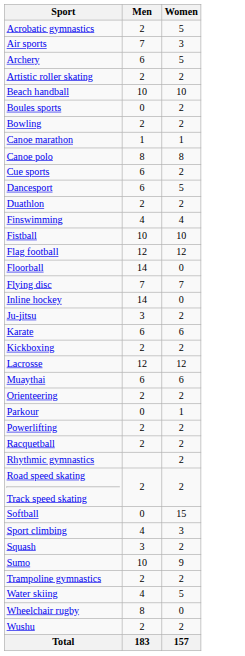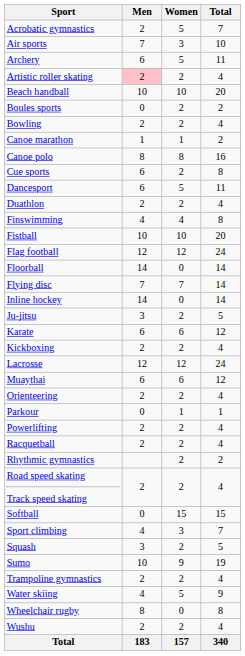 <table class="wikitable sortable" style="text-align:center;">
 <tr>
 <th width=180>Sport</th>
 <th width=55>Men</th>
 <th width=55>Women</th>
+<th width=55>Total</th>
 </tr>
 <tr>
 <td align=left><a href='#'>Acrobatic gymnastics</a></td>
 <td>2</td>
 <td>5</td>
+<td>7</td>
 </tr>
 <tr>
 <td align=left><a href='#'>Air sports</a></td>
 <td>7</td>
 <td>3</td>
+<td>10</td>
 </tr>
 <tr>
 <td align=left><a href='#'>Archery</a></td>
 <td>6</td>
 <td>5</td>
+<td>11</td>
 </tr>
 <tr>
 <td align=left><a href='#'>Artistic roller skating</a></td>
+<td style="background: pink;">2</td>
 <td>2</td>
-<td>2</td>
+<td>4</td>
 </tr>
 <tr>
 <td align=left><a href='#'>Beach handball</a></td>
 <td>10</td>
 <td>10</td>
+<td>20</td>
 </tr>
 <tr>
 <td align=left><a href='#'>Boules sports</a></td>
 <td>0</td>
+<td>2</td>
 <td>2</td>
 </tr>
 <tr>
 <td align=left><a href='#'>Bowling</a></td>
 <td>2</td>
 <td>2</td>
+<td>4</td>
 </tr>
 <tr>
 <td align=left><a href='#'>Canoe marathon</a></td>
 <td>1</td>
 <td>1</td>
+<td>2</td>
 </tr>
 <tr>
 <td align=left><a href='#'>Canoe polo</a></td>
 <td>8</td>
 <td>8</td>
+<td>16</td>
 </tr>
 <tr>
 <td align=left><a href='#'>Cue sports</a></td>
 <td>6</td>
 <td>2</td>
+<td>8</td>
 </tr>
 <tr>
 <td align=left><a href='#'>Dancesport</a></td>
 <td>6</td>
 <td>5</td>
+<td>11</td>
 </tr>
 <tr>
 <td align=left><a href='#'>Duathlon</a></td>
 <td>2</td>
 <td>2</td>
+<td>4</td>
 </tr>
 <tr>
 <td align=left><a href='#'>Finswimming</a></td>
 <td>4</td>
 <td>4</td>
+<td>8</td>
 </tr>
 <tr>
 <td align=left><a href='#'>Fistball</a></td>
 <td>10</td>
 <td>10</td>
+<td>20</td>
 </tr>
 <tr>
 <td align=left><a href='#'>Flag football</a></td>
 <td>12</td>
 <td>12</td>
+<td>24</td>
 </tr>
 <tr>
 <td align=left><a href='#'>Floorball</a></td>
 <td>14</td>
 <td>0</td>
+<td>14</td>
 </tr>
 <tr>
 <td align=left><a href='#'>Flying disc</a></td>
 <td>7</td>
 <td>7</td>
+<td>14</td>
 </tr>
 <tr>
 <td align=left><a href='#'>Inline hockey</a></td>
 <td>14</td>
 <td>0</td>
+<td>14</td>
 </tr>
 <tr>
 <td align=left><a href='#'>Ju-jitsu</a></td>
 <td>3</td>
 <td>2</td>
+<td>5</td>
 </tr>
 <tr>
 <td align=left><a href='#'>Karate</a></td>
 <td>6</td>
 <td>6</td>
+<td>12</td>
 </tr>
 <tr>
 <td align=left><a href='#'>Kickboxing</a></td>
 <td>2</td>
 <td>2</td>
+<td>4</td>
 </tr>
 <tr>
 <td align=left><a href='#'>Lacrosse</a></td>
 <td>12</td>
 <td>12</td>
+<td>24</td>
 </tr>
 <tr>
 <td align=left><a href='#'>Muaythai</a></td>
 <td>6</td>
 <td>6</td>
+<td>12</td>
 </tr>
 <tr>
 <td align=left><a href='#'>Orienteering</a></td>
 <td>2</td>
 <td>2</td>
+<td>4</td>
 </tr>
 <tr>
 <td align=left><a href='#'>Parkour</a></td>
 <td>0</td>
+<td>1</td>
 <td>1</td>
 </tr>
 <tr>
 <td align=left><a href='#'>Powerlifting</a></td>
 <td>2</td>
 <td>2</td>
+<td>4</td>
 </tr>
 <tr>
 <td align=left><a href='#'>Racquetball</a></td>
 <td>2</td>
 <td>2</td>
+<td>4</td>
 </tr>
 <tr>
 <td align=left><a href='#'>Rhythmic gymnastics</a></td>
 <td></td>
+<td>2</td>
 <td>2</td>
 </tr>
 <tr>
 <td align=left><a href='#'>Road speed skating</a><hr><a href='#'>Track speed skating</a></td>
 <td>2</td>
 <td>2</td>
+<td>4</td>
 </tr>
 <tr>
 <td align=left><a href='#'>Softball</a></td>
 <td>0</td>
+<td>15</td>
 <td>15</td>
 </tr>
 <tr>
 <td align=left><a href='#'>Sport climbing</a></td>
 <td>4</td>
 <td>3</td>
+<td>7</td>
 </tr>
 <tr>
 <td align=left><a href='#'>Squash</a></td>
 <td>3</td>
 <td>2</td>
+<td>5</td>
 </tr>
 <tr>
 <td align=left><a href='#'>Sumo</a></td>
 <td>10</td>
 <td>9</td>
+<td>19</td>
 </tr>
 <tr>
 <td align=left><a href='#'>Trampoline gymnastics</a></td>
 <td>2</td>
 <td>2</td>
+<td>4</td>
 </tr>
 <tr>
 <td align=left><a href='#'>Water skiing</a></td>
 <td>4</td>
 <td>5</td>
+<td>9</td>
 </tr>
 <tr>
 <td align=left><a href='#'>Wheelchair rugby</a></td>
 <td>8</td>
 <td>0</td>
+<td>8</td>
 </tr>
 <tr>
 <td align=left><a href='#'>Wushu</a></td>
 <td>2</td>
 <td>2</td>
+<td>4</td>
 </tr>
 <tr>
 <th>Total</th>
 <th>183</th>
 <th>157</th>
+<th>340</th>
 </tr>
 </table>
